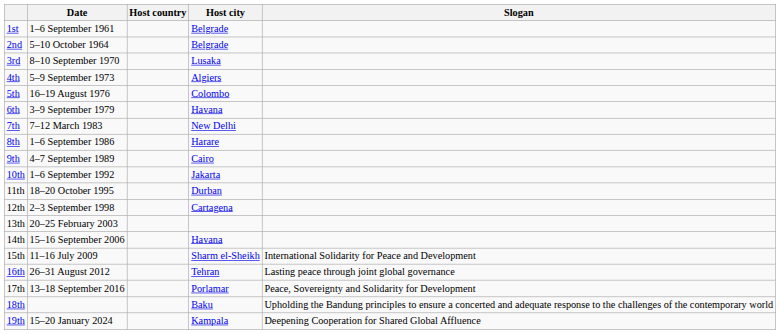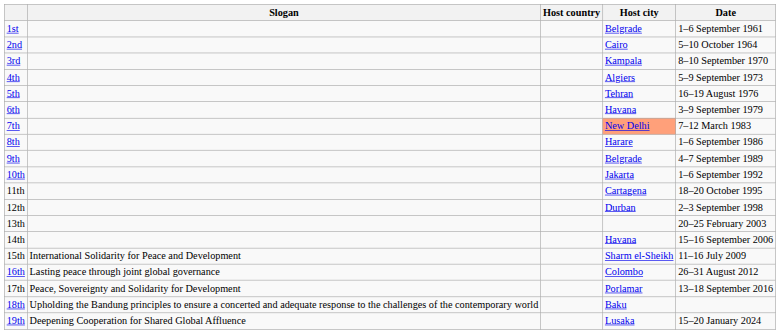 <table class="wikitable">
 <tr>
 <th></th>
-<th>Date</th>
+<th>Slogan</th>
 <th>Host country</th>
 <th>Host city</th>
-<th>Slogan</th>
+<th>Date</th>
 </tr>
 <tr>
 <td><a href='#'>1st</a></td>
-<td>1–6 September 1961</td>
+<td></td>
 <td></td>
 <td><a href='#'>Belgrade</a></td>
+<td>1–6 September 1961</td>
+</tr>
+<tr>
+<td><a href='#'>2nd</a></td>
+<td></td>
+<td></td>
+<td><a href='#'>Cairo</a></td>
+<td>5–10 October 1964</td>
+</tr>
+<tr>
+<td><a href='#'>3rd</a></td>
+<td></td>
+<td></td>
+<td><a href='#'>Kampala</a></td>
+<td>8–10 September 1970</td>
+</tr>
+<tr>
+<td><a href='#'>4th</a></td>
+<td></td>
+<td></td>
+<td><a href='#'>Algiers</a></td>
+<td>5–9 September 1973</td>
+</tr>
+<tr>
+<td><a href='#'>5th</a></td>
+<td></td>
+<td></td>
+<td><a href='#'>Tehran</a></td>
+<td>16–19 August 1976</td>
+</tr>
+<tr>
+<td><a href='#'>6th</a></td>
+<td></td>
+<td></td>
+<td><a href='#'>Havana</a></td>
+<td>3–9 September 1979</td>
+</tr>
+<tr>
+<td><a href='#'>7th</a></td>
+<td></td>
+<td></td>
+<td style="background: lightsalmon;"><a href='#'>New Delhi</a></td>
+<td>7–12 March 1983</td>
+</tr>
+<tr>
+<td><a href='#'>8th</a></td>
+<td></td>
+<td></td>
+<td><a href='#'>Harare</a></td>
+<td>1–6 September 1986</td>
+</tr>
+<tr>
+<td><a href='#'>9th</a></td>
+<td></td>
+<td></td>
+<td><a href='#'>Belgrade</a></td>
+<td>4–7 September 1989</td>
+</tr>
+<tr>
+<td><a href='#'>10th</a></td>
+<td></td>
+<td></td>
+<td><a href='#'>Jakarta</a></td>
+<td>1–6 September 1992</td>
+</tr>
+<tr>
+<td>11th</td>
+<td></td>
+<td></td>
+<td><a href='#'>Cartagena</a></td>
+<td>18–20 October 1995</td>
+</tr>
+<tr>
+<td>12th</td>
+<td></td>
+<td></td>
+<td><a href='#'>Durban</a></td>
+<td>2–3 September 1998</td>
+</tr>
+<tr>
+<td>13th</td>
+<td></td>
+<td></td>
+<td></td>
+<td>20–25 February 2003</td>
+</tr>
+<tr>
+<td>14th</td>
+<td></td>
+<td></td>
+<td><a href='#'>Havana</a></td>
+<td>15–16 September 2006</td>
+</tr>
+<tr>
+<td>15th</td>
+<td>International Solidarity for Peace and Development</td>
+<td></td>
+<td><a href='#'>Sharm el-Sheikh</a></td>
+<td>11–16 July 2009</td>
+</tr>
+<tr>
+<td><a href='#'>16th</a></td>
+<td>Lasting peace through joint global governance</td>
+<td></td>
+<td><a href='#'>Colombo</a></td>
+<td>26–31 August 2012</td>
+</tr>
+<tr>
+<td>17th</td>
+<td>Peace, Sovereignty and Solidarity for Development</td>
+<td></td>
+<td><a href='#'>Porlamar</a></td>
+<td>13–18 September 2016</td>
+</tr>
+<tr>
+<td><a href='#'>18th</a></td>
+<td>Upholding the Bandung principles to ensure a concerted and adequate response to the challenges of the contemporary world</td>
+<td></td>
+<td><a href='#'>Baku</a></td>
 <td></td>
 </tr>
 <tr>
-<td><a href='#'>2nd</a></td>
-<td>5–10 October 1964</td>
-<td></td>
-<td><a href='#'>Belgrade</a></td>
-<td></td>
-</tr>
-<tr>
-<td><a href='#'>3rd</a></td>
-<td>8–10 September 1970</td>
+<td><a href='#'>19th</a></td>
+<td>Deepening Cooperation for Shared Global Affluence</td>
 <td></td>
 <td><a href='#'>Lusaka</a></td>
-<td></td>
-</tr>
-<tr>
-<td><a href='#'>4th</a></td>
-<td>5–9 September 1973</td>
-<td></td>
-<td><a href='#'>Algiers</a></td>
-<td></td>
-</tr>
-<tr>
-<td><a href='#'>5th</a></td>
-<td>16–19 August 1976</td>
-<td></td>
-<td><a href='#'>Colombo</a></td>
-<td></td>
-</tr>
-<tr>
-<td><a href='#'>6th</a></td>
-<td>3–9 September 1979</td>
-<td></td>
-<td><a href='#'>Havana</a></td>
-<td></td>
-</tr>
-<tr>
-<td><a href='#'>7th</a></td>
-<td>7–12 March 1983</td>
-<td></td>
-<td><a href='#'>New Delhi</a></td>
-<td></td>
-</tr>
-<tr>
-<td><a href='#'>8th</a></td>
-<td>1–6 September 1986</td>
-<td></td>
-<td><a href='#'>Harare</a></td>
-<td></td>
-</tr>
-<tr>
-<td><a href='#'>9th</a></td>
-<td>4–7 September 1989</td>
-<td></td>
-<td><a href='#'>Cairo</a></td>
-<td></td>
-</tr>
-<tr>
-<td><a href='#'>10th</a></td>
-<td>1–6 September 1992</td>
-<td></td>
-<td><a href='#'>Jakarta</a></td>
-<td></td>
-</tr>
-<tr>
-<td>11th</td>
-<td>18–20 October 1995</td>
-<td></td>
-<td><a href='#'>Durban</a></td>
-<td></td>
-</tr>
-<tr>
-<td>12th</td>
-<td>2–3 September 1998</td>
-<td></td>
-<td><a href='#'>Cartagena</a></td>
-<td></td>
-</tr>
-<tr>
-<td>13th</td>
-<td>20–25 February 2003</td>
-<td></td>
-<td></td>
-<td></td>
-</tr>
-<tr>
-<td>14th</td>
-<td>15–16 September 2006</td>
-<td></td>
-<td><a href='#'>Havana</a></td>
-<td></td>
-</tr>
-<tr>
-<td>15th</td>
-<td>11–16 July 2009</td>
-<td></td>
-<td><a href='#'>Sharm el-Sheikh</a></td>
-<td>International Solidarity for Peace and Development</td>
-</tr>
-<tr>
-<td><a href='#'>16th</a></td>
-<td>26–31 August 2012</td>
-<td></td>
-<td><a href='#'>Tehran</a></td>
-<td>Lasting peace through joint global governance</td>
-</tr>
-<tr>
-<td>17th</td>
-<td>13–18 September 2016</td>
-<td></td>
-<td><a href='#'>Porlamar</a></td>
-<td>Peace, Sovereignty and Solidarity for Development</td>
-</tr>
-<tr>
-<td><a href='#'>18th</a></td>
-<td></td>
-<td></td>
-<td><a href='#'>Baku</a></td>
-<td>Upholding the Bandung principles to ensure a concerted and adequate response to the challenges of the contemporary world</td>
-</tr>
-<tr>
-<td><a href='#'>19th</a></td>
 <td>15–20 January 2024</td>
-<td></td>
-<td><a href='#'>Kampala</a></td>
-<td>Deepening Cooperation for Shared Global Affluence</td>
 </tr>
 </table>
